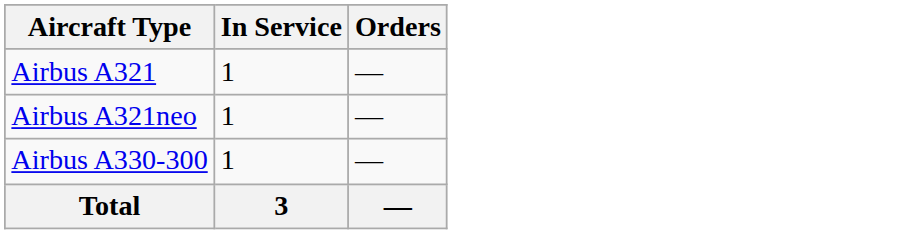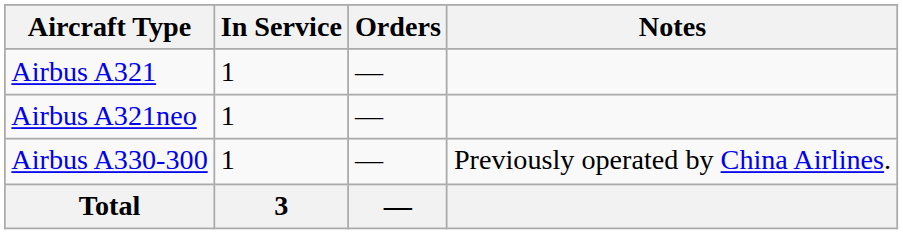 <table class="wikitable">
 <tr>
 <th>Aircraft Type</th>
 <th>In Service</th>
 <th>Orders</th>
+<th>Notes</th>
 </tr>
 <tr>
 <td><a href='#'>Airbus A321</a></td>
 <td>1</td>
 <td>—</td>
+<td></td>
 </tr>
 <tr>
 <td><a href='#'>Airbus A321neo</a></td>
 <td>1</td>
 <td>—</td>
+<td></td>
 </tr>
 <tr>
 <td><a href='#'>Airbus A330-300</a></td>
 <td>1</td>
 <td>—</td>
+<td>Previously operated by <a href='#'>China Airlines</a>.</td>
 </tr>
 <tr>
 <th>Total</th>
 <th>3</th>
 <th>—</th>
+<th></th>
 </tr>
 </table>
